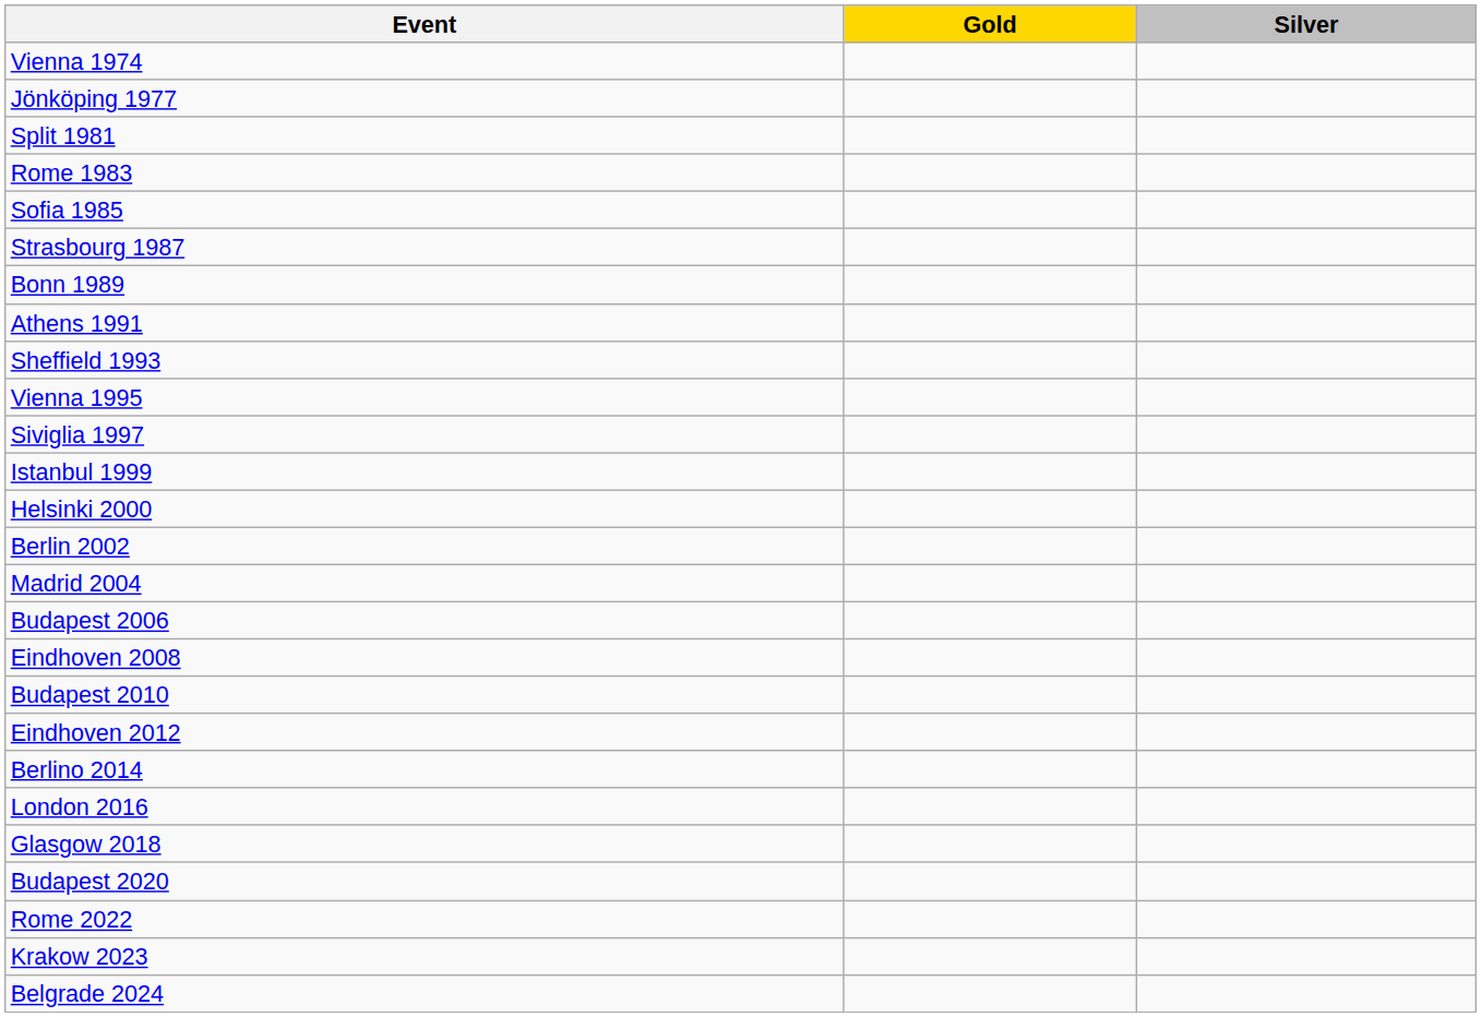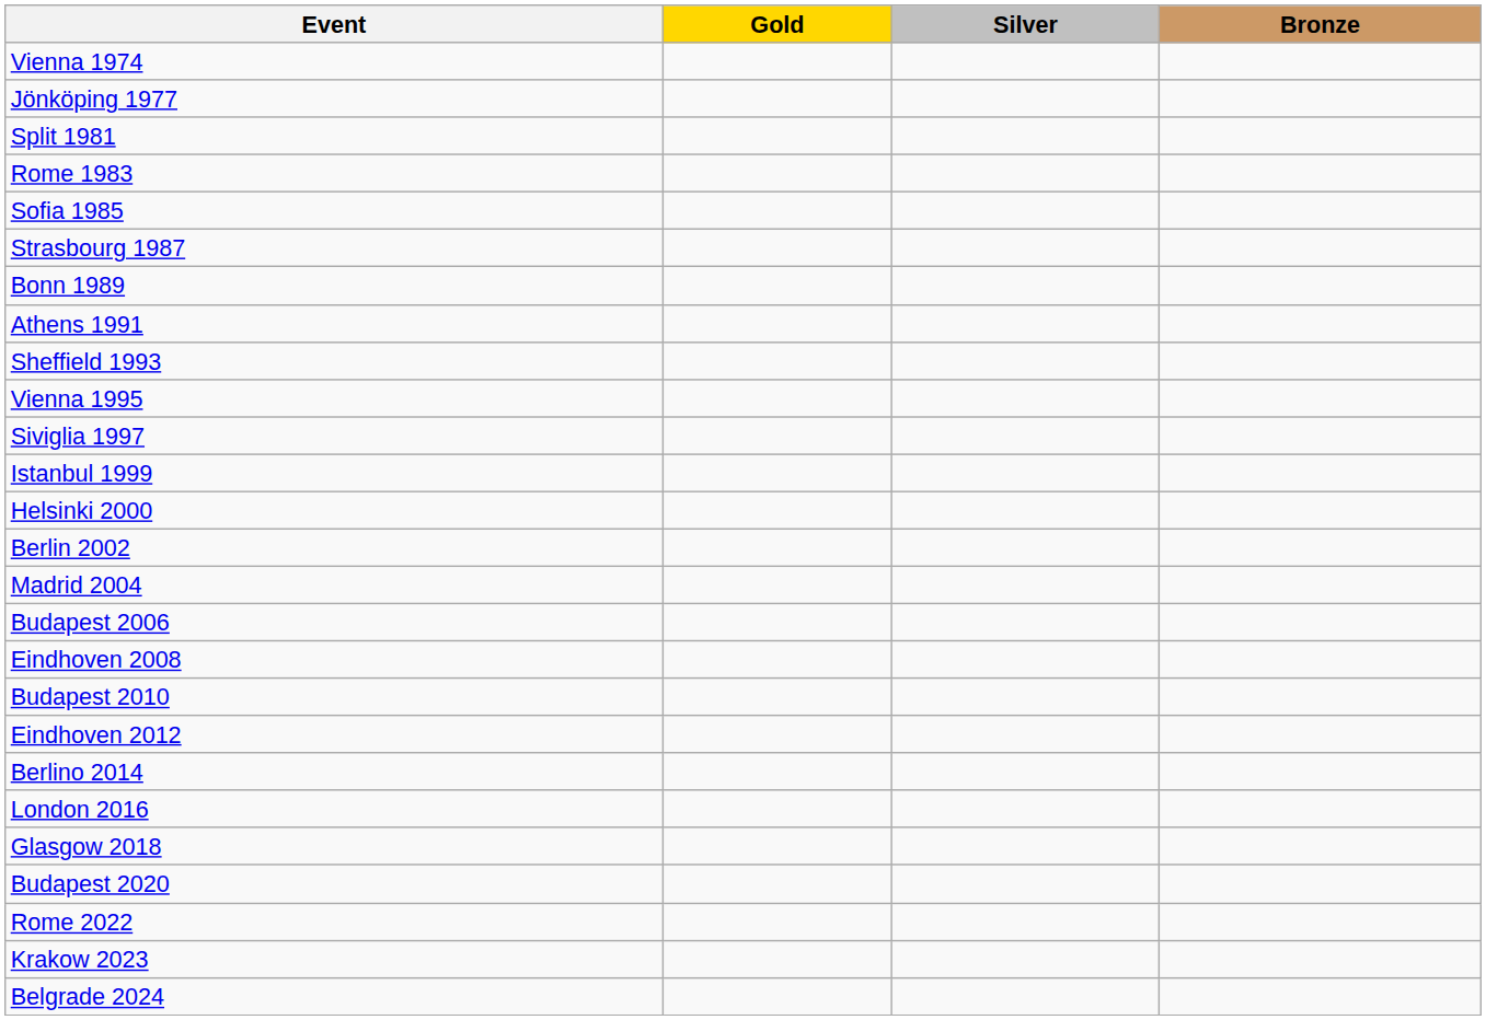 <table class="wikitable" width=60% style="font-size:95%; text-align:left;">
 <tr>
 <th>Event</th>
 <td align=center bgcolor=gold><strong>Gold</strong></td>
 <td align=center bgcolor=silver><strong>Silver</strong></td>
+<td align=center bgcolor=cc9966><strong>Bronze</strong></td>
 </tr>
 <tr ----bgcolor="#efefef">
 <td><a href='#'>Vienna 1974</a></td>
+<td></td>
 <td></td>
 <td></td>
 </tr>
 <tr>
 <td><a href='#'>Jönköping 1977</a></td>
 <td></td>
 <td></td>
+<td></td>
 </tr>
 <tr ----bgcolor="#efefef">
 <td><a href='#'>Split 1981</a></td>
+<td></td>
 <td></td>
 <td></td>
 </tr>
 <tr>
 <td><a href='#'>Rome 1983</a></td>
 <td></td>
 <td></td>
+<td></td>
 </tr>
 <tr ----bgcolor="#efefef">
 <td><a href='#'>Sofia 1985</a></td>
+<td></td>
 <td></td>
 <td></td>
 </tr>
 <tr>
 <td><a href='#'>Strasbourg 1987</a></td>
 <td></td>
 <td></td>
+<td></td>
 </tr>
 <tr ----bgcolor="#efefef">
 <td><a href='#'>Bonn 1989</a></td>
+<td></td>
 <td></td>
 <td></td>
 </tr>
 <tr>
 <td><a href='#'>Athens 1991</a></td>
 <td></td>
 <td></td>
+<td></td>
 </tr>
 <tr ----bgcolor="#efefef">
 <td><a href='#'>Sheffield 1993</a></td>
+<td></td>
 <td></td>
 <td></td>
 </tr>
 <tr>
 <td><a href='#'>Vienna 1995</a></td>
 <td></td>
 <td></td>
+<td></td>
 </tr>
 <tr ----bgcolor="#efefef">
 <td><a href='#'>Siviglia 1997</a></td>
+<td></td>
 <td></td>
 <td></td>
 </tr>
 <tr>
 <td><a href='#'>Istanbul 1999</a></td>
 <td></td>
 <td></td>
+<td></td>
 </tr>
 <tr ----bgcolor="#efefef">
 <td><a href='#'>Helsinki 2000</a></td>
+<td></td>
 <td></td>
 <td></td>
 </tr>
 <tr>
 <td><a href='#'>Berlin 2002</a></td>
 <td></td>
 <td></td>
+<td></td>
 </tr>
 <tr ----bgcolor="#efefef">
 <td><a href='#'>Madrid 2004</a></td>
+<td></td>
 <td></td>
 <td></td>
 </tr>
 <tr>
 <td><a href='#'>Budapest 2006</a></td>
 <td></td>
 <td></td>
+<td></td>
 </tr>
 <tr ----bgcolor="#efefef">
 <td><a href='#'>Eindhoven 2008</a></td>
+<td></td>
 <td></td>
 <td></td>
 </tr>
 <tr>
 <td><a href='#'>Budapest 2010</a></td>
 <td></td>
 <td></td>
+<td></td>
 </tr>
 <tr ----bgcolor="#efefef">
 <td><a href='#'>Eindhoven 2012</a></td>
+<td></td>
 <td></td>
 <td></td>
 </tr>
 <tr>
 <td><a href='#'>Berlino 2014</a></td>
 <td></td>
 <td></td>
+<td></td>
 </tr>
 <tr ----bgcolor="#efefef">
 <td><a href='#'>London 2016</a></td>
+<td></td>
 <td></td>
 <td></td>
 </tr>
 <tr>
 <td><a href='#'>Glasgow 2018</a></td>
 <td></td>
 <td></td>
+<td></td>
 </tr>
 <tr>
 <td><a href='#'>Budapest 2020</a></td>
+<td></td>
 <td></td>
 <td></td>
 </tr>
 <tr>
 <td><a href='#'>Rome 2022</a></td>
 <td></td>
 <td></td>
+<td></td>
 </tr>
 <tr>
 <td><a href='#'>Krakow 2023</a></td>
+<td></td>
 <td></td>
 <td></td>
 </tr>
 <tr>
 <td><a href='#'>Belgrade 2024</a></td>
 <td></td>
 <td></td>
+<td></td>
 </tr>
 </table>
